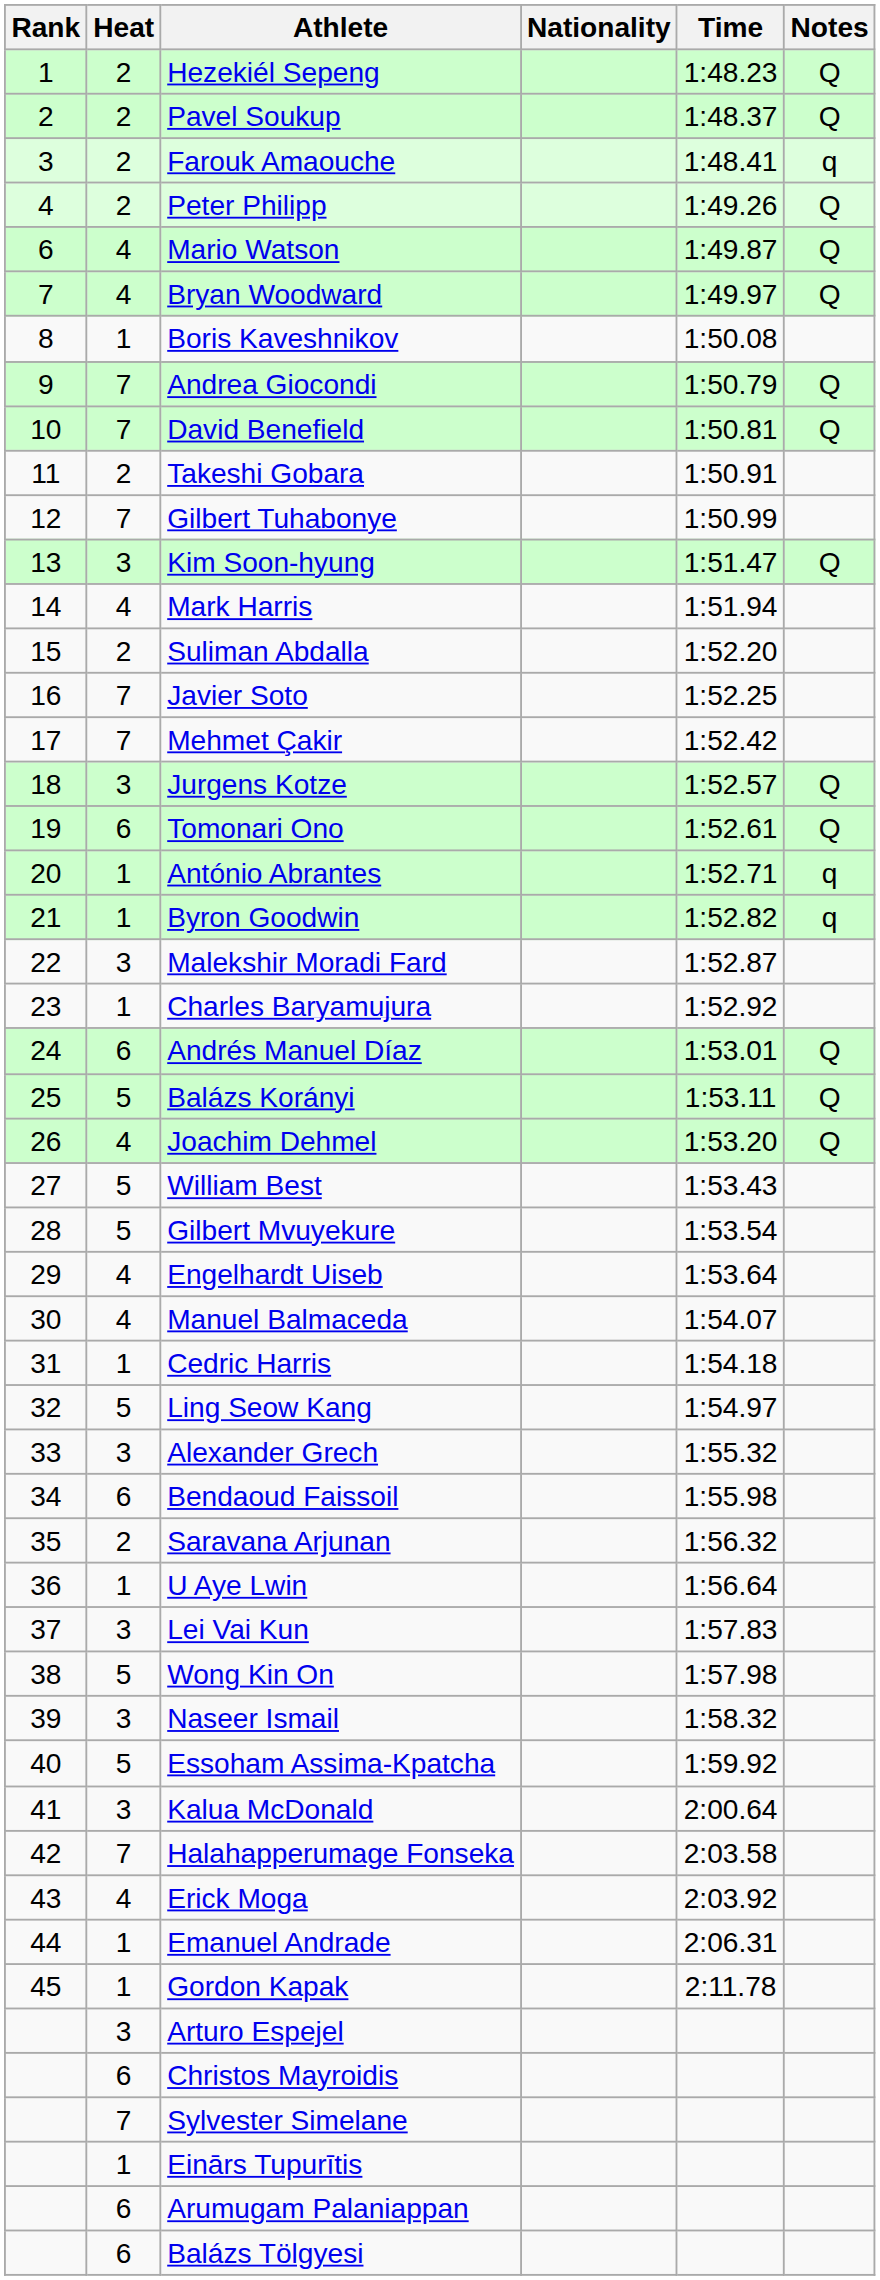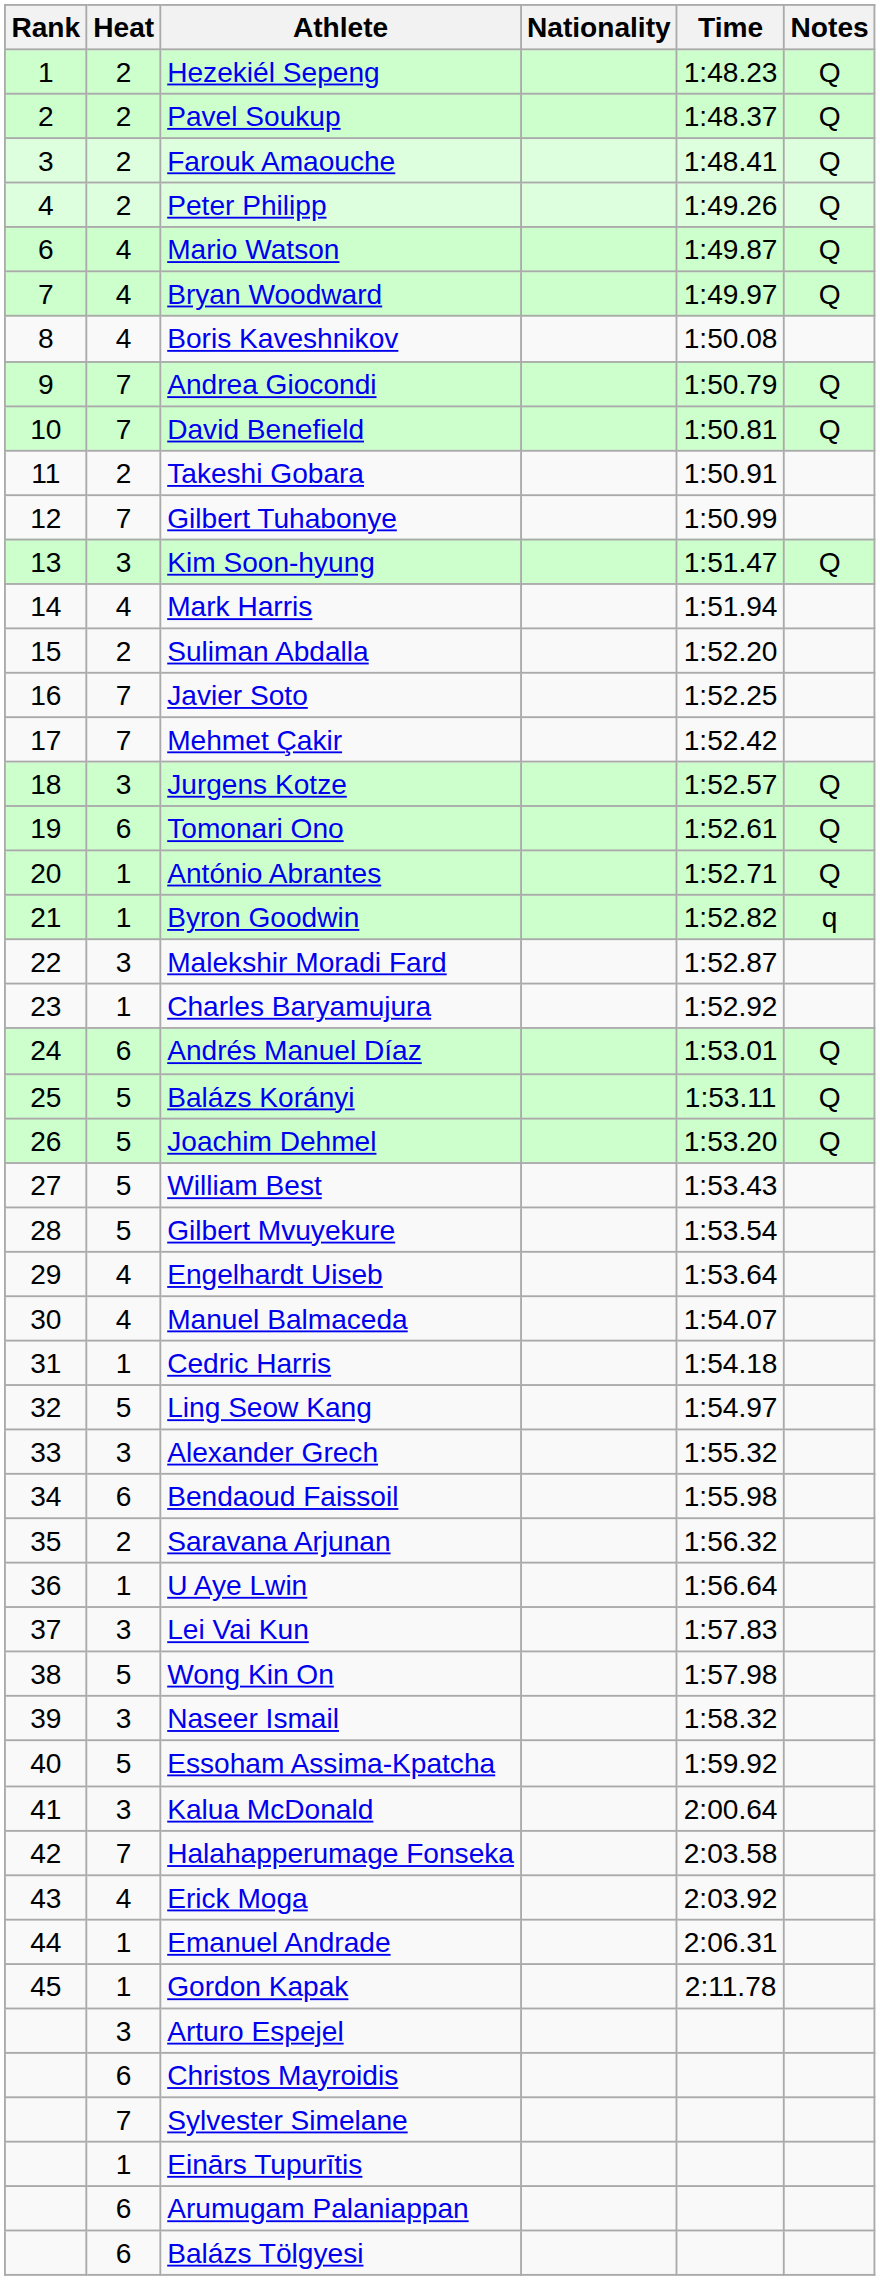 <table class="wikitable sortable" style="text-align:center;font-size:95%">
 <tr>
 <th>Rank</th>
 <th>Heat</th>
 <th>Athlete</th>
 <th>Nationality</th>
 <th>Time</th>
 <th>Notes</th>
 </tr>
 <tr bgcolor=ccffcc>
 <td>1</td>
 <td>2</td>
 <td align="left"><a href='#'>Hezekiél Sepeng</a></td>
 <td align=left></td>
 <td>1:48.23</td>
 <td>Q</td>
 </tr>
 <tr bgcolor=ccffcc>
 <td>2</td>
 <td>2</td>
 <td align="left"><a href='#'>Pavel Soukup</a></td>
 <td align=left></td>
 <td>1:48.37</td>
 <td>Q</td>
 </tr>
 <tr bgcolor=ddffdd>
 <td>3</td>
 <td>2</td>
 <td align="left"><a href='#'>Farouk Amaouche</a></td>
 <td align=left></td>
 <td>1:48.41</td>
-<td>q</td>
+<td>Q</td>
 </tr>
 <tr bgcolor=ddffdd>
 <td>4</td>
 <td>2</td>
 <td align="left"><a href='#'>Peter Philipp</a></td>
 <td align=left></td>
 <td>1:49.26</td>
 <td>Q</td>
 </tr>
 <tr bgcolor=ccffcc>
 <td>6</td>
 <td>4</td>
 <td align="left"><a href='#'>Mario Watson</a></td>
 <td align=left></td>
 <td>1:49.87</td>
 <td>Q</td>
 </tr>
 <tr bgcolor=ccffcc>
 <td>7</td>
 <td>4</td>
 <td align="left"><a href='#'>Bryan Woodward</a></td>
 <td align=left></td>
 <td>1:49.97</td>
 <td>Q</td>
 </tr>
 <tr>
 <td>8</td>
-<td>1</td>
+<td>4</td>
 <td align="left"><a href='#'>Boris Kaveshnikov</a></td>
 <td align=left></td>
 <td>1:50.08</td>
 <td></td>
 </tr>
 <tr bgcolor=ccffcc>
 <td>9</td>
 <td>7</td>
 <td align="left"><a href='#'>Andrea Giocondi</a></td>
 <td align=left></td>
 <td>1:50.79</td>
 <td>Q</td>
 </tr>
 <tr bgcolor=ccffcc>
 <td>10</td>
 <td>7</td>
 <td align="left"><a href='#'>David Benefield</a></td>
 <td align=left></td>
 <td>1:50.81</td>
 <td>Q</td>
 </tr>
 <tr>
 <td>11</td>
 <td>2</td>
 <td align="left"><a href='#'>Takeshi Gobara</a></td>
 <td align=left></td>
 <td>1:50.91</td>
 <td></td>
 </tr>
 <tr>
 <td>12</td>
 <td>7</td>
 <td align="left"><a href='#'>Gilbert Tuhabonye</a></td>
 <td align=left></td>
 <td>1:50.99</td>
 <td></td>
 </tr>
 <tr bgcolor=ccffcc>
 <td>13</td>
 <td>3</td>
 <td align="left"><a href='#'>Kim Soon-hyung</a></td>
 <td align=left></td>
 <td>1:51.47</td>
 <td>Q</td>
 </tr>
 <tr>
 <td>14</td>
 <td>4</td>
 <td align="left"><a href='#'>Mark Harris</a></td>
 <td align=left></td>
 <td>1:51.94</td>
 <td></td>
 </tr>
 <tr>
 <td>15</td>
 <td>2</td>
 <td align="left"><a href='#'>Suliman Abdalla</a></td>
 <td align=left></td>
 <td>1:52.20</td>
 <td></td>
 </tr>
 <tr>
 <td>16</td>
 <td>7</td>
 <td align="left"><a href='#'>Javier Soto</a></td>
 <td align=left></td>
 <td>1:52.25</td>
 <td></td>
 </tr>
 <tr>
 <td>17</td>
 <td>7</td>
 <td align="left"><a href='#'>Mehmet Çakir</a></td>
 <td align=left></td>
 <td>1:52.42</td>
 <td></td>
 </tr>
 <tr bgcolor=ccffcc>
 <td>18</td>
 <td>3</td>
 <td align="left"><a href='#'>Jurgens Kotze</a></td>
 <td align=left></td>
 <td>1:52.57</td>
 <td>Q</td>
 </tr>
 <tr bgcolor=ccffcc>
 <td>19</td>
 <td>6</td>
 <td align="left"><a href='#'>Tomonari Ono</a></td>
 <td align=left></td>
 <td>1:52.61</td>
 <td>Q</td>
 </tr>
 <tr bgcolor=ccffcc>
 <td>20</td>
 <td>1</td>
 <td align="left"><a href='#'>António Abrantes</a></td>
 <td align=left></td>
 <td>1:52.71</td>
-<td>q</td>
+<td>Q</td>
 </tr>
 <tr bgcolor=ccffcc>
 <td>21</td>
 <td>1</td>
 <td align="left"><a href='#'>Byron Goodwin</a></td>
 <td align=left></td>
 <td>1:52.82</td>
 <td>q</td>
 </tr>
 <tr>
 <td>22</td>
 <td>3</td>
 <td align="left"><a href='#'>Malekshir Moradi Fard</a></td>
 <td align=left></td>
 <td>1:52.87</td>
 <td></td>
 </tr>
 <tr>
 <td>23</td>
 <td>1</td>
 <td align="left"><a href='#'>Charles Baryamujura</a></td>
 <td align=left></td>
 <td>1:52.92</td>
 <td></td>
 </tr>
 <tr bgcolor=ccffcc>
 <td>24</td>
 <td>6</td>
 <td align="left"><a href='#'>Andrés Manuel Díaz</a></td>
 <td align=left></td>
 <td>1:53.01</td>
 <td>Q</td>
 </tr>
 <tr bgcolor=ccffcc>
 <td>25</td>
 <td>5</td>
 <td align="left"><a href='#'>Balázs Korányi</a></td>
 <td align=left></td>
 <td>1:53.11</td>
 <td>Q</td>
 </tr>
 <tr bgcolor=ccffcc>
 <td>26</td>
-<td>4</td>
+<td>5</td>
 <td align="left"><a href='#'>Joachim Dehmel</a></td>
 <td align=left></td>
 <td>1:53.20</td>
 <td>Q</td>
 </tr>
 <tr>
 <td>27</td>
 <td>5</td>
 <td align="left"><a href='#'>William Best</a></td>
 <td align=left></td>
 <td>1:53.43</td>
 <td></td>
 </tr>
 <tr>
 <td>28</td>
 <td>5</td>
 <td align="left"><a href='#'>Gilbert Mvuyekure</a></td>
 <td align=left></td>
 <td>1:53.54</td>
 <td></td>
 </tr>
 <tr>
 <td>29</td>
 <td>4</td>
 <td align="left"><a href='#'>Engelhardt Uiseb</a></td>
 <td align=left></td>
 <td>1:53.64</td>
 <td></td>
 </tr>
 <tr>
 <td>30</td>
 <td>4</td>
 <td align="left"><a href='#'>Manuel Balmaceda</a></td>
 <td align=left></td>
 <td>1:54.07</td>
 <td></td>
 </tr>
 <tr>
 <td>31</td>
 <td>1</td>
 <td align="left"><a href='#'>Cedric Harris</a></td>
 <td align=left></td>
 <td>1:54.18</td>
 <td></td>
 </tr>
 <tr>
 <td>32</td>
 <td>5</td>
 <td align="left"><a href='#'>Ling Seow Kang</a></td>
 <td align=left></td>
 <td>1:54.97</td>
 <td></td>
 </tr>
 <tr>
 <td>33</td>
 <td>3</td>
 <td align="left"><a href='#'>Alexander Grech</a></td>
 <td align=left></td>
 <td>1:55.32</td>
 <td></td>
 </tr>
 <tr>
 <td>34</td>
 <td>6</td>
 <td align="left"><a href='#'>Bendaoud Faissoil</a></td>
 <td align=left></td>
 <td>1:55.98</td>
 <td></td>
 </tr>
 <tr>
 <td>35</td>
 <td>2</td>
 <td align="left"><a href='#'>Saravana Arjunan</a></td>
 <td align=left></td>
 <td>1:56.32</td>
 <td></td>
 </tr>
 <tr>
 <td>36</td>
 <td>1</td>
 <td align="left"><a href='#'>U Aye Lwin</a></td>
 <td align=left></td>
 <td>1:56.64</td>
 <td></td>
 </tr>
 <tr>
 <td>37</td>
 <td>3</td>
 <td align="left"><a href='#'>Lei Vai Kun</a></td>
 <td align=left></td>
 <td>1:57.83</td>
 <td></td>
 </tr>
 <tr>
 <td>38</td>
 <td>5</td>
 <td align="left"><a href='#'>Wong Kin On</a></td>
 <td align=left></td>
 <td>1:57.98</td>
 <td></td>
 </tr>
 <tr>
 <td>39</td>
 <td>3</td>
 <td align="left"><a href='#'>Naseer Ismail</a></td>
 <td align=left></td>
 <td>1:58.32</td>
 <td></td>
 </tr>
 <tr>
 <td>40</td>
 <td>5</td>
 <td align="left"><a href='#'>Essoham Assima-Kpatcha</a></td>
 <td align=left></td>
 <td>1:59.92</td>
 <td></td>
 </tr>
 <tr>
 <td>41</td>
 <td>3</td>
 <td align="left"><a href='#'>Kalua McDonald</a></td>
 <td align=left></td>
 <td>2:00.64</td>
 <td></td>
 </tr>
 <tr>
 <td>42</td>
 <td>7</td>
 <td align="left"><a href='#'>Halahapperumage Fonseka</a></td>
 <td align=left></td>
 <td>2:03.58</td>
 <td></td>
 </tr>
 <tr>
 <td>43</td>
 <td>4</td>
 <td align="left"><a href='#'>Erick Moga</a></td>
 <td align=left></td>
 <td>2:03.92</td>
 <td></td>
 </tr>
 <tr>
 <td>44</td>
 <td>1</td>
 <td align="left"><a href='#'>Emanuel Andrade</a></td>
 <td align=left></td>
 <td>2:06.31</td>
 <td></td>
 </tr>
 <tr>
 <td>45</td>
 <td>1</td>
 <td align="left"><a href='#'>Gordon Kapak</a></td>
 <td align=left></td>
 <td>2:11.78</td>
 <td></td>
 </tr>
 <tr>
 <td></td>
 <td>3</td>
 <td align="left"><a href='#'>Arturo Espejel</a></td>
 <td align=left></td>
 <td></td>
 <td></td>
 </tr>
 <tr>
 <td></td>
 <td>6</td>
 <td align="left"><a href='#'>Christos Mayroidis</a></td>
 <td align=left></td>
 <td></td>
 <td></td>
 </tr>
 <tr>
 <td></td>
 <td>7</td>
 <td align="left"><a href='#'>Sylvester Simelane</a></td>
 <td align=left></td>
 <td></td>
 <td></td>
 </tr>
 <tr>
 <td></td>
 <td>1</td>
 <td align="left"><a href='#'>Einārs Tupurītis</a></td>
 <td align=left></td>
 <td></td>
 <td></td>
 </tr>
 <tr>
 <td></td>
 <td>6</td>
 <td align="left"><a href='#'>Arumugam Palaniappan</a></td>
 <td align=left></td>
 <td></td>
 <td></td>
 </tr>
 <tr>
 <td></td>
 <td>6</td>
 <td align="left"><a href='#'>Balázs Tölgyesi</a></td>
 <td align=left></td>
 <td></td>
 <td></td>
 </tr>
 </table>
